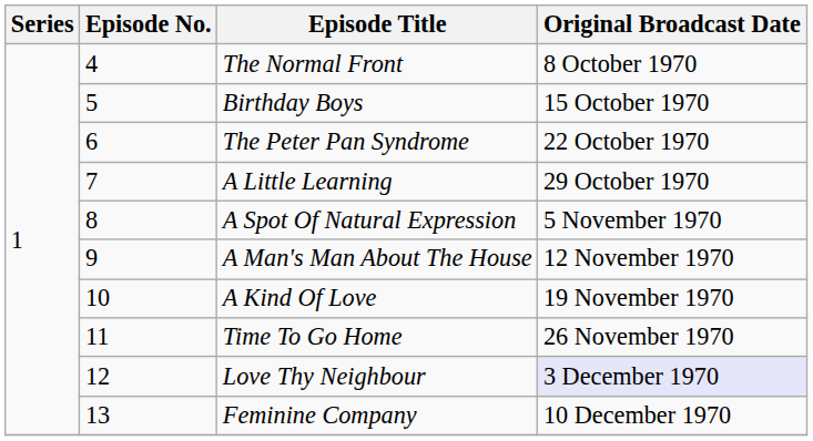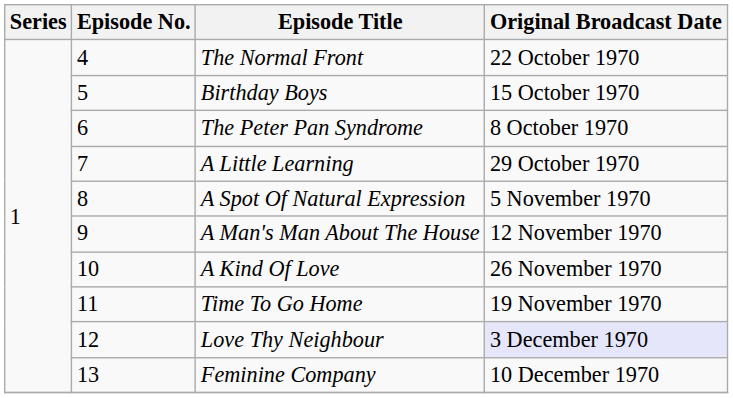 <table class="wikitable">
 <tr>
 <th>Series</th>
 <th>Episode No.</th>
 <th>Episode Title</th>
 <th>Original Broadcast Date</th>
 </tr>
 <tr>
 <td rowspan="10">1</td>
 <td>4</td>
 <td><em>The Normal Front </em></td>
-<td>8 October 1970</td>
+<td>22 October 1970</td>
 </tr>
 <tr>
 <td>5</td>
 <td><em>Birthday Boys</em></td>
 <td>15 October 1970</td>
 </tr>
 <tr>
 <td>6</td>
 <td><em>The Peter Pan Syndrome</em></td>
-<td>22 October 1970</td>
+<td>8 October 1970</td>
 </tr>
 <tr>
 <td>7</td>
 <td><em>A Little Learning</em></td>
 <td>29 October 1970</td>
 </tr>
 <tr>
 <td>8</td>
 <td><em>A Spot Of Natural Expression</em></td>
 <td>5 November 1970</td>
 </tr>
 <tr>
 <td>9</td>
 <td><em>A Man's Man About The House</em></td>
 <td>12 November 1970</td>
 </tr>
 <tr>
 <td>10</td>
 <td><em>A Kind Of Love</em></td>
-<td>19 November 1970</td>
+<td>26 November 1970</td>
 </tr>
 <tr>
 <td>11</td>
 <td><em>Time To Go Home</em></td>
-<td>26 November 1970</td>
+<td>19 November 1970</td>
 </tr>
 <tr>
 <td>12</td>
 <td><em>Love Thy Neighbour</em></td>
 <td style="background: lavender;">3 December 1970</td>
 </tr>
 <tr>
 <td>13</td>
 <td><em>Feminine Company</em></td>
 <td>10 December 1970</td>
 </tr>
 <tr>
 </tr>
 </table>
